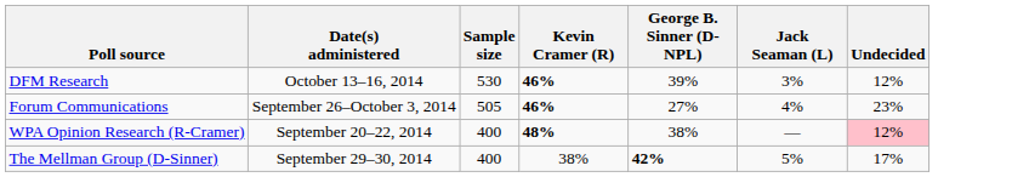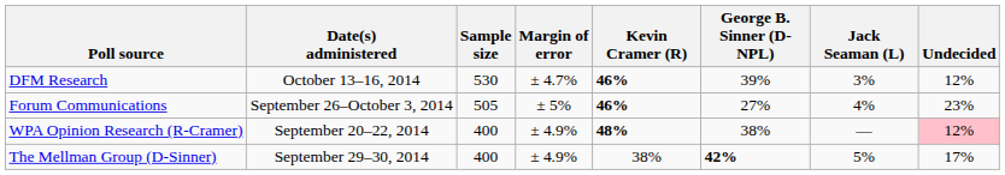 <table class="wikitable">
 <tr valign= bottom>
 <th>Poll source</th>
 <th>Date(s)<br>administered</th>
 <th>Sample<br>size</th>
+<th>Margin of<br>error</th>
 <th style="width:100px;">Kevin<br>Cramer (R)</th>
 <th style="width:100px;">George B.<br>Sinner (D-NPL)</th>
 <th style="width:100px;">Jack<br>Seaman (L)</th>
 <th>Undecided</th>
 </tr>
 <tr>
 <td><a href='#'>DFM Research</a></td>
 <td align=center>October 13–16, 2014</td>
 <td align=center>530</td>
+<td align=center>± 4.7%</td>
 <td><strong>46%</strong></td>
 <td align=center>39%</td>
 <td align=center>3%</td>
 <td align=center>12%</td>
 </tr>
 <tr>
 <td><a href='#'>Forum Communications</a></td>
 <td align=center>September 26–October 3, 2014</td>
 <td align=center>505</td>
+<td align=center>± 5%</td>
 <td><strong>46%</strong></td>
 <td align=center>27%</td>
 <td align=center>4%</td>
 <td align=center>23%</td>
 </tr>
 <tr>
 <td><a href='#'>WPA Opinion Research (R-Cramer)</a></td>
 <td align=center>September 20–22, 2014</td>
 <td align=center>400</td>
+<td align=center>± 4.9%</td>
 <td><strong>48%</strong></td>
 <td align=center>38%</td>
 <td align=center>—</td>
 <td align=center style="background: pink;">12%</td>
 </tr>
 <tr>
 <td><a href='#'>The Mellman Group (D-Sinner)</a></td>
 <td align=center>September 29–30, 2014</td>
 <td align=center>400</td>
+<td align=center>± 4.9%</td>
 <td align=center>38%</td>
 <td><strong>42%</strong></td>
 <td align=center>5%</td>
 <td align=center>17%</td>
 </tr>
 </table>
